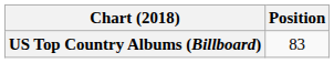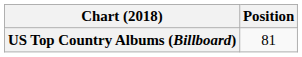 <table class="wikitable plainrowheaders" style="text-align:center">
 <tr>
 <th scope="col">Chart (2018)</th>
 <th scope="col">Position</th>
 </tr>
 <tr>
 <th scope="row">US Top Country Albums (<em>Billboard</em>)</th>
-<td>83</td>
+<td>81</td>
 </tr>
 </table>
